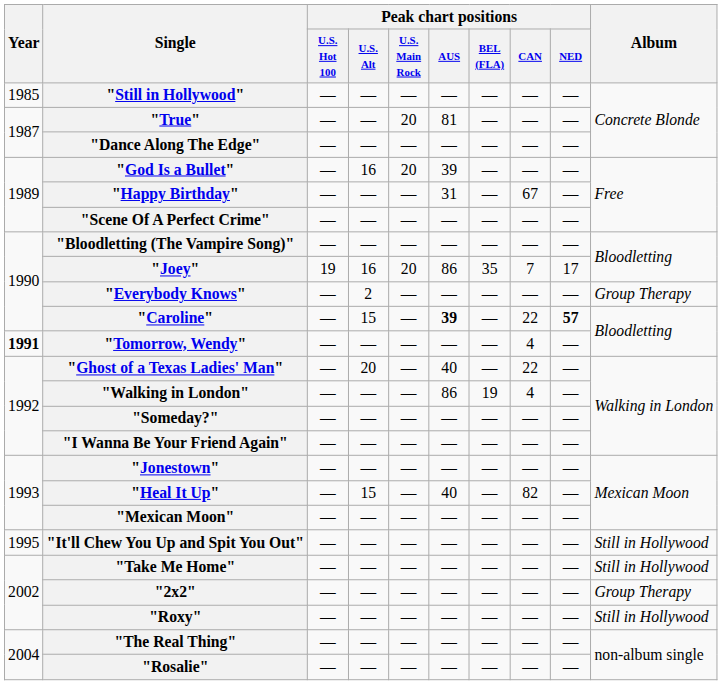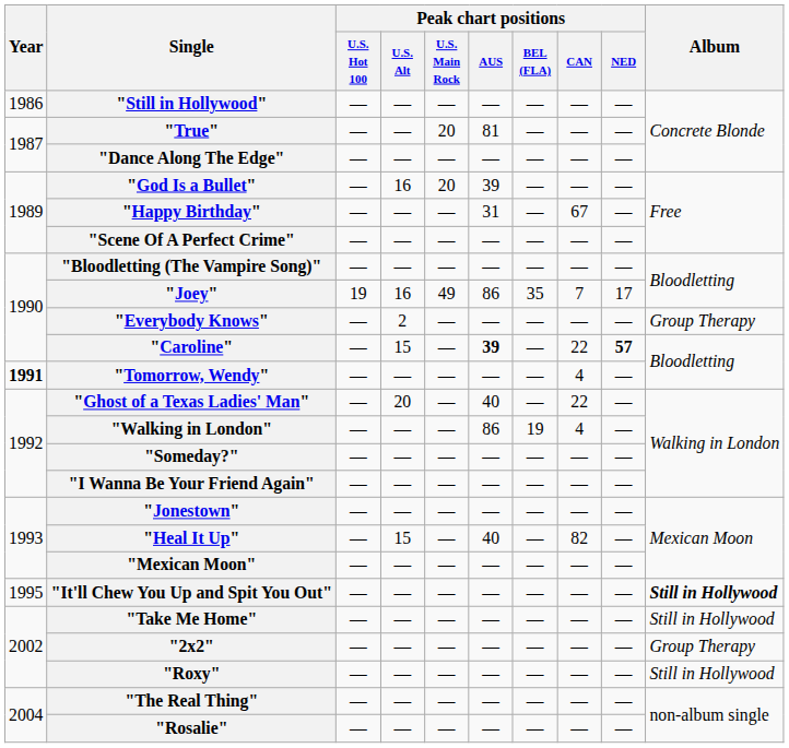 <table class="wikitable plainrowheaders" style="text-align:center;">
 <tr>
 <th rowspan="2">Year</th>
 <th rowspan="2">Single</th>
 <th colspan="7">Peak chart positions</th>
 <th rowspan="2">Album</th>
 </tr>
 <tr style="font-size:smaller;">
 <th width="35"><small><a href='#'>U.S. Hot 100</a></small><br></th>
 <th width="35"><small><a href='#'>U.S. Alt</a></small><br></th>
 <th width="35"><small><a href='#'>U.S. Main Rock</a></small><br></th>
 <th width="35"><small><a href='#'>AUS</a></small><br></th>
 <th width="35"><small><a href='#'>BEL<br>(FLA)</a></small><br></th>
 <th width="35"><small><a href='#'>CAN</a></small><br></th>
 <th width="35"><small><a href='#'>NED</a></small><br></th>
 </tr>
 <tr>
-<td rowspan="1">1985</td>
+<td rowspan="1">1986</td>
 <th scope="row">"<a href='#'>Still in Hollywood</a>"</th>
 <td style="text-align:center;">—</td>
 <td style="text-align:center;">—</td>
 <td style="text-align:center;">—</td>
 <td style="text-align:center;">—</td>
 <td style="text-align:center;">—</td>
 <td style="text-align:center;">—</td>
 <td style="text-align:center;">—</td>
 <td align="left" rowspan="3"><em>Concrete Blonde</em></td>
 </tr>
 <tr>
 <td rowspan="2">1987</td>
 <th scope="row">"<a href='#'>True</a>"</th>
 <td>—</td>
 <td>—</td>
 <td style="text-align:center;">20</td>
 <td style="text-align:center;">81</td>
 <td>—</td>
 <td>—</td>
 <td>—</td>
 </tr>
 <tr>
 <th scope="row">"Dance Along The Edge"</th>
 <td style="text-align:center;">—</td>
 <td style="text-align:center;">—</td>
 <td style="text-align:center;">—</td>
 <td style="text-align:center;">—</td>
 <td style="text-align:center;">—</td>
 <td style="text-align:center;">—</td>
 <td style="text-align:center;">—</td>
 </tr>
 <tr>
 <td rowspan="3">1989</td>
 <th scope="row">"<a href='#'>God Is a Bullet</a>"</th>
 <td style="text-align:center;">—</td>
 <td style="text-align:center;">16</td>
 <td style="text-align:center;">20</td>
 <td style="text-align:center;">39</td>
 <td style="text-align:center;">—</td>
 <td style="text-align:center;">—</td>
 <td style="text-align:center;">—</td>
 <td align="left" rowspan="3"><em>Free</em></td>
 </tr>
 <tr>
 <th scope="row">"<a href='#'>Happy Birthday</a>"</th>
 <td style="text-align:center;">—</td>
 <td style="text-align:center;">—</td>
 <td style="text-align:center;">—</td>
 <td style="text-align:center;">31</td>
 <td style="text-align:center;">—</td>
 <td style="text-align:center;">67</td>
 <td style="text-align:center;">—</td>
 </tr>
 <tr>
 <th scope="row">"Scene Of A Perfect Crime"</th>
 <td style="text-align:center;">—</td>
 <td style="text-align:center;">—</td>
 <td style="text-align:center;">—</td>
 <td style="text-align:center;">—</td>
 <td style="text-align:center;">—</td>
 <td style="text-align:center;">—</td>
 <td style="text-align:center;">—</td>
 </tr>
 <tr>
 <td rowspan="4">1990</td>
 <th scope="row">"Bloodletting (The Vampire Song)"</th>
 <td style="text-align:center;">—</td>
 <td style="text-align:center;">—</td>
 <td style="text-align:center;">—</td>
 <td style="text-align:center;">—</td>
 <td style="text-align:center;">—</td>
 <td style="text-align:center;">—</td>
 <td style="text-align:center;">—</td>
 <td align="left" rowspan="2"><em>Bloodletting</em></td>
 </tr>
 <tr>
 <th scope="row">"<a href='#'>Joey</a>"</th>
 <td style="text-align:center;">19</td>
 <td style="text-align:center;">16</td>
-<td style="text-align:center;">20</td>
+<td style="text-align:center;">49</td>
 <td style="text-align:center;">86</td>
 <td style="text-align:center;">35</td>
 <td style="text-align:center;">7</td>
 <td style="text-align:center;">17</td>
 </tr>
 <tr>
 <th scope="row">"<a href='#'>Everybody Knows</a>"</th>
 <td style="text-align:center;">—</td>
 <td style="text-align:center;">2</td>
 <td style="text-align:center;">—</td>
 <td style="text-align:center;">—</td>
 <td style="text-align:center;">—</td>
 <td style="text-align:center;">—</td>
 <td style="text-align:center;">—</td>
 <td align="left" rowspan="1"><em>Group Therapy</em></td>
 </tr>
 <tr>
 <th scope="row">"<a href='#'>Caroline</a>"</th>
 <td style="text-align:center;">—</td>
 <td style="text-align:center;">15</td>
 <td style="text-align:center;">—</td>
 <td style="text-align:center;"><strong>39</strong></td>
 <td style="text-align:center;">—</td>
 <td style="text-align:center;">22</td>
 <td style="text-align:center;"><strong>57</strong></td>
 <td align="left" rowspan="2"><em>Bloodletting</em></td>
 </tr>
 <tr>
 <td rowspan="1"><strong>1991</strong></td>
 <th scope="row">"<a href='#'>Tomorrow, Wendy</a>"</th>
 <td>—</td>
 <td>—</td>
 <td>—</td>
 <td>—</td>
 <td>—</td>
 <td style="text-align:center;">4</td>
 <td>—</td>
 </tr>
 <tr>
 <td rowspan="4">1992</td>
 <th scope="row">"<a href='#'>Ghost of a Texas Ladies' Man</a>"</th>
 <td style="text-align:center;">—</td>
 <td style="text-align:center;">20</td>
 <td style="text-align:center;">—</td>
 <td style="text-align:center;">40</td>
 <td style="text-align:center;">—</td>
 <td style="text-align:center;">22</td>
 <td style="text-align:center;">—</td>
 <td align="left" rowspan="4"><em>Walking in London</em></td>
 </tr>
 <tr>
 <th scope="row">"Walking in London"</th>
 <td style="text-align:center;">—</td>
 <td style="text-align:center;">—</td>
 <td style="text-align:center;">—</td>
 <td style="text-align:center;">86</td>
 <td style="text-align:center;">19</td>
 <td style="text-align:center;">4</td>
 <td style="text-align:center;">—</td>
 </tr>
 <tr>
 <th scope="row">"Someday?"</th>
 <td style="text-align:center;">—</td>
 <td style="text-align:center;">—</td>
 <td style="text-align:center;">—</td>
 <td style="text-align:center;">—</td>
 <td style="text-align:center;">—</td>
 <td style="text-align:center;">—</td>
 <td style="text-align:center;">—</td>
 </tr>
 <tr>
 <th scope="row">"I Wanna Be Your Friend Again"</th>
 <td style="text-align:center;">—</td>
 <td style="text-align:center;">—</td>
 <td style="text-align:center;">—</td>
 <td style="text-align:center;">—</td>
 <td style="text-align:center;">—</td>
 <td style="text-align:center;">—</td>
 <td style="text-align:center;">—</td>
 </tr>
 <tr>
 <td rowspan="3">1993</td>
 <th scope="row">"<a href='#'>Jonestown</a>"</th>
 <td style="text-align:center;">—</td>
 <td style="text-align:center;">—</td>
 <td style="text-align:center;">—</td>
 <td style="text-align:center;">—</td>
 <td style="text-align:center;">—</td>
 <td style="text-align:center;">—</td>
 <td style="text-align:center;">—</td>
 <td align="left" rowspan="3"><em>Mexican Moon</em></td>
 </tr>
 <tr>
 <th scope="row">"<a href='#'>Heal It Up</a>"</th>
 <td style="text-align:center;">—</td>
 <td style="text-align:center;">15</td>
 <td style="text-align:center;">—</td>
 <td style="text-align:center;">40</td>
 <td style="text-align:center;">—</td>
 <td style="text-align:center;">82</td>
 <td style="text-align:center;">—</td>
 </tr>
 <tr>
 <th scope="row">"Mexican Moon"</th>
 <td style="text-align:center;">—</td>
 <td style="text-align:center;">—</td>
 <td style="text-align:center;">—</td>
 <td style="text-align:center;">—</td>
 <td style="text-align:center;">—</td>
 <td style="text-align:center;">—</td>
 <td style="text-align:center;">—</td>
 </tr>
 <tr>
 <td rowspan="1">1995</td>
 <th scope="row">"It'll Chew You Up and Spit You Out"</th>
 <td style="text-align:center;">—</td>
 <td style="text-align:center;">—</td>
 <td style="text-align:center;">—</td>
 <td style="text-align:center;">—</td>
 <td style="text-align:center;">—</td>
 <td style="text-align:center;">—</td>
 <td style="text-align:center;">—</td>
-<td align="left" rowspan="1"><em>Still in Hollywood</em></td>
+<td align="left" rowspan="1"><strong><em>Still in Hollywood</em></strong></td>
 </tr>
 <tr>
 <td rowspan="3">2002</td>
 <th scope="row">"Take Me Home"</th>
 <td style="text-align:center;">—</td>
 <td style="text-align:center;">—</td>
 <td style="text-align:center;">—</td>
 <td style="text-align:center;">—</td>
 <td style="text-align:center;">—</td>
 <td style="text-align:center;">—</td>
 <td style="text-align:center;">—</td>
 <td align="left" rowspan="1"><em>Still in Hollywood</em></td>
 </tr>
 <tr>
 <th scope="row">"2x2"</th>
 <td style="text-align:center;">—</td>
 <td style="text-align:center;">—</td>
 <td style="text-align:center;">—</td>
 <td style="text-align:center;">—</td>
 <td style="text-align:center;">—</td>
 <td style="text-align:center;">—</td>
 <td style="text-align:center;">—</td>
 <td align="left" rowspan="1"><em>Group Therapy</em></td>
 </tr>
 <tr>
 <th scope="row">"Roxy"</th>
 <td style="text-align:center;">—</td>
 <td style="text-align:center;">—</td>
 <td style="text-align:center;">—</td>
 <td style="text-align:center;">—</td>
 <td style="text-align:center;">—</td>
 <td style="text-align:center;">—</td>
 <td style="text-align:center;">—</td>
 <td align="left" rowspan="1"><em>Still in Hollywood</em></td>
 </tr>
 <tr>
 <td rowspan="2">2004</td>
 <th scope="row">"The Real Thing"</th>
 <td style="text-align:center;">—</td>
 <td style="text-align:center;">—</td>
 <td style="text-align:center;">—</td>
 <td style="text-align:center;">—</td>
 <td style="text-align:center;">—</td>
 <td style="text-align:center;">—</td>
 <td style="text-align:center;">—</td>
 <td align="left" rowspan="2">non-album single</td>
 </tr>
 <tr>
 <th scope="row">"Rosalie"</th>
 <td style="text-align:center;">—</td>
 <td style="text-align:center;">—</td>
 <td style="text-align:center;">—</td>
 <td style="text-align:center;">—</td>
 <td style="text-align:center;">—</td>
 <td style="text-align:center;">—</td>
 <td style="text-align:center;">—</td>
 </tr>
 </table>
